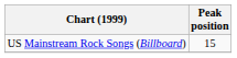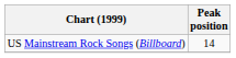 <table class="wikitable sortable">
 <tr>
 <th>Chart (1999)</th>
 <th>Peak<br>position</th>
 </tr>
 <tr>
 <td>US <a href='#'>Mainstream Rock Songs</a> (<em><a href='#'>Billboard</a></em>)</td>
-<td align="center">15</td>
+<td align="center">14</td>
 </tr>
 <tr>
 </tr>
 </table>
